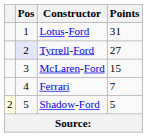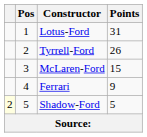 <table class="wikitable" style="font-size: 95%;">
 <tr>
 <th></th>
 <th>Pos</th>
 <th>Constructor</th>
 <th>Points</th>
 </tr>
 <tr>
 <td align="left"></td>
 <td align="center">1</td>
 <td> <a href='#'>Lotus</a>-<a href='#'>Ford</a></td>
 <td align="left">31</td>
 </tr>
 <tr>
 <td align="left"></td>
-<td align="center" style="background: lavender;">2</td>
+<td align="center">2</td>
 <td> <a href='#'>Tyrrell</a>-<a href='#'>Ford</a></td>
-<td align="left">27</td>
+<td align="left">26</td>
 </tr>
 <tr>
 <td align="left"></td>
 <td align="center">3</td>
 <td> <a href='#'>McLaren</a>-<a href='#'>Ford</a></td>
 <td align="left">15</td>
 </tr>
 <tr>
 <td align="left"></td>
 <td align="center">4</td>
 <td> <a href='#'>Ferrari</a></td>
-<td align="left">7</td>
+<td align="left">9</td>
 </tr>
 <tr>
 <td align="left" style="background: lightyellow;"> 2</td>
 <td align="center">5</td>
 <td> <a href='#'>Shadow</a>-<a href='#'>Ford</a></td>
 <td align="left">5</td>
 </tr>
 <tr>
 <th colspan=4>Source:</th>
 </tr>
 </table>
